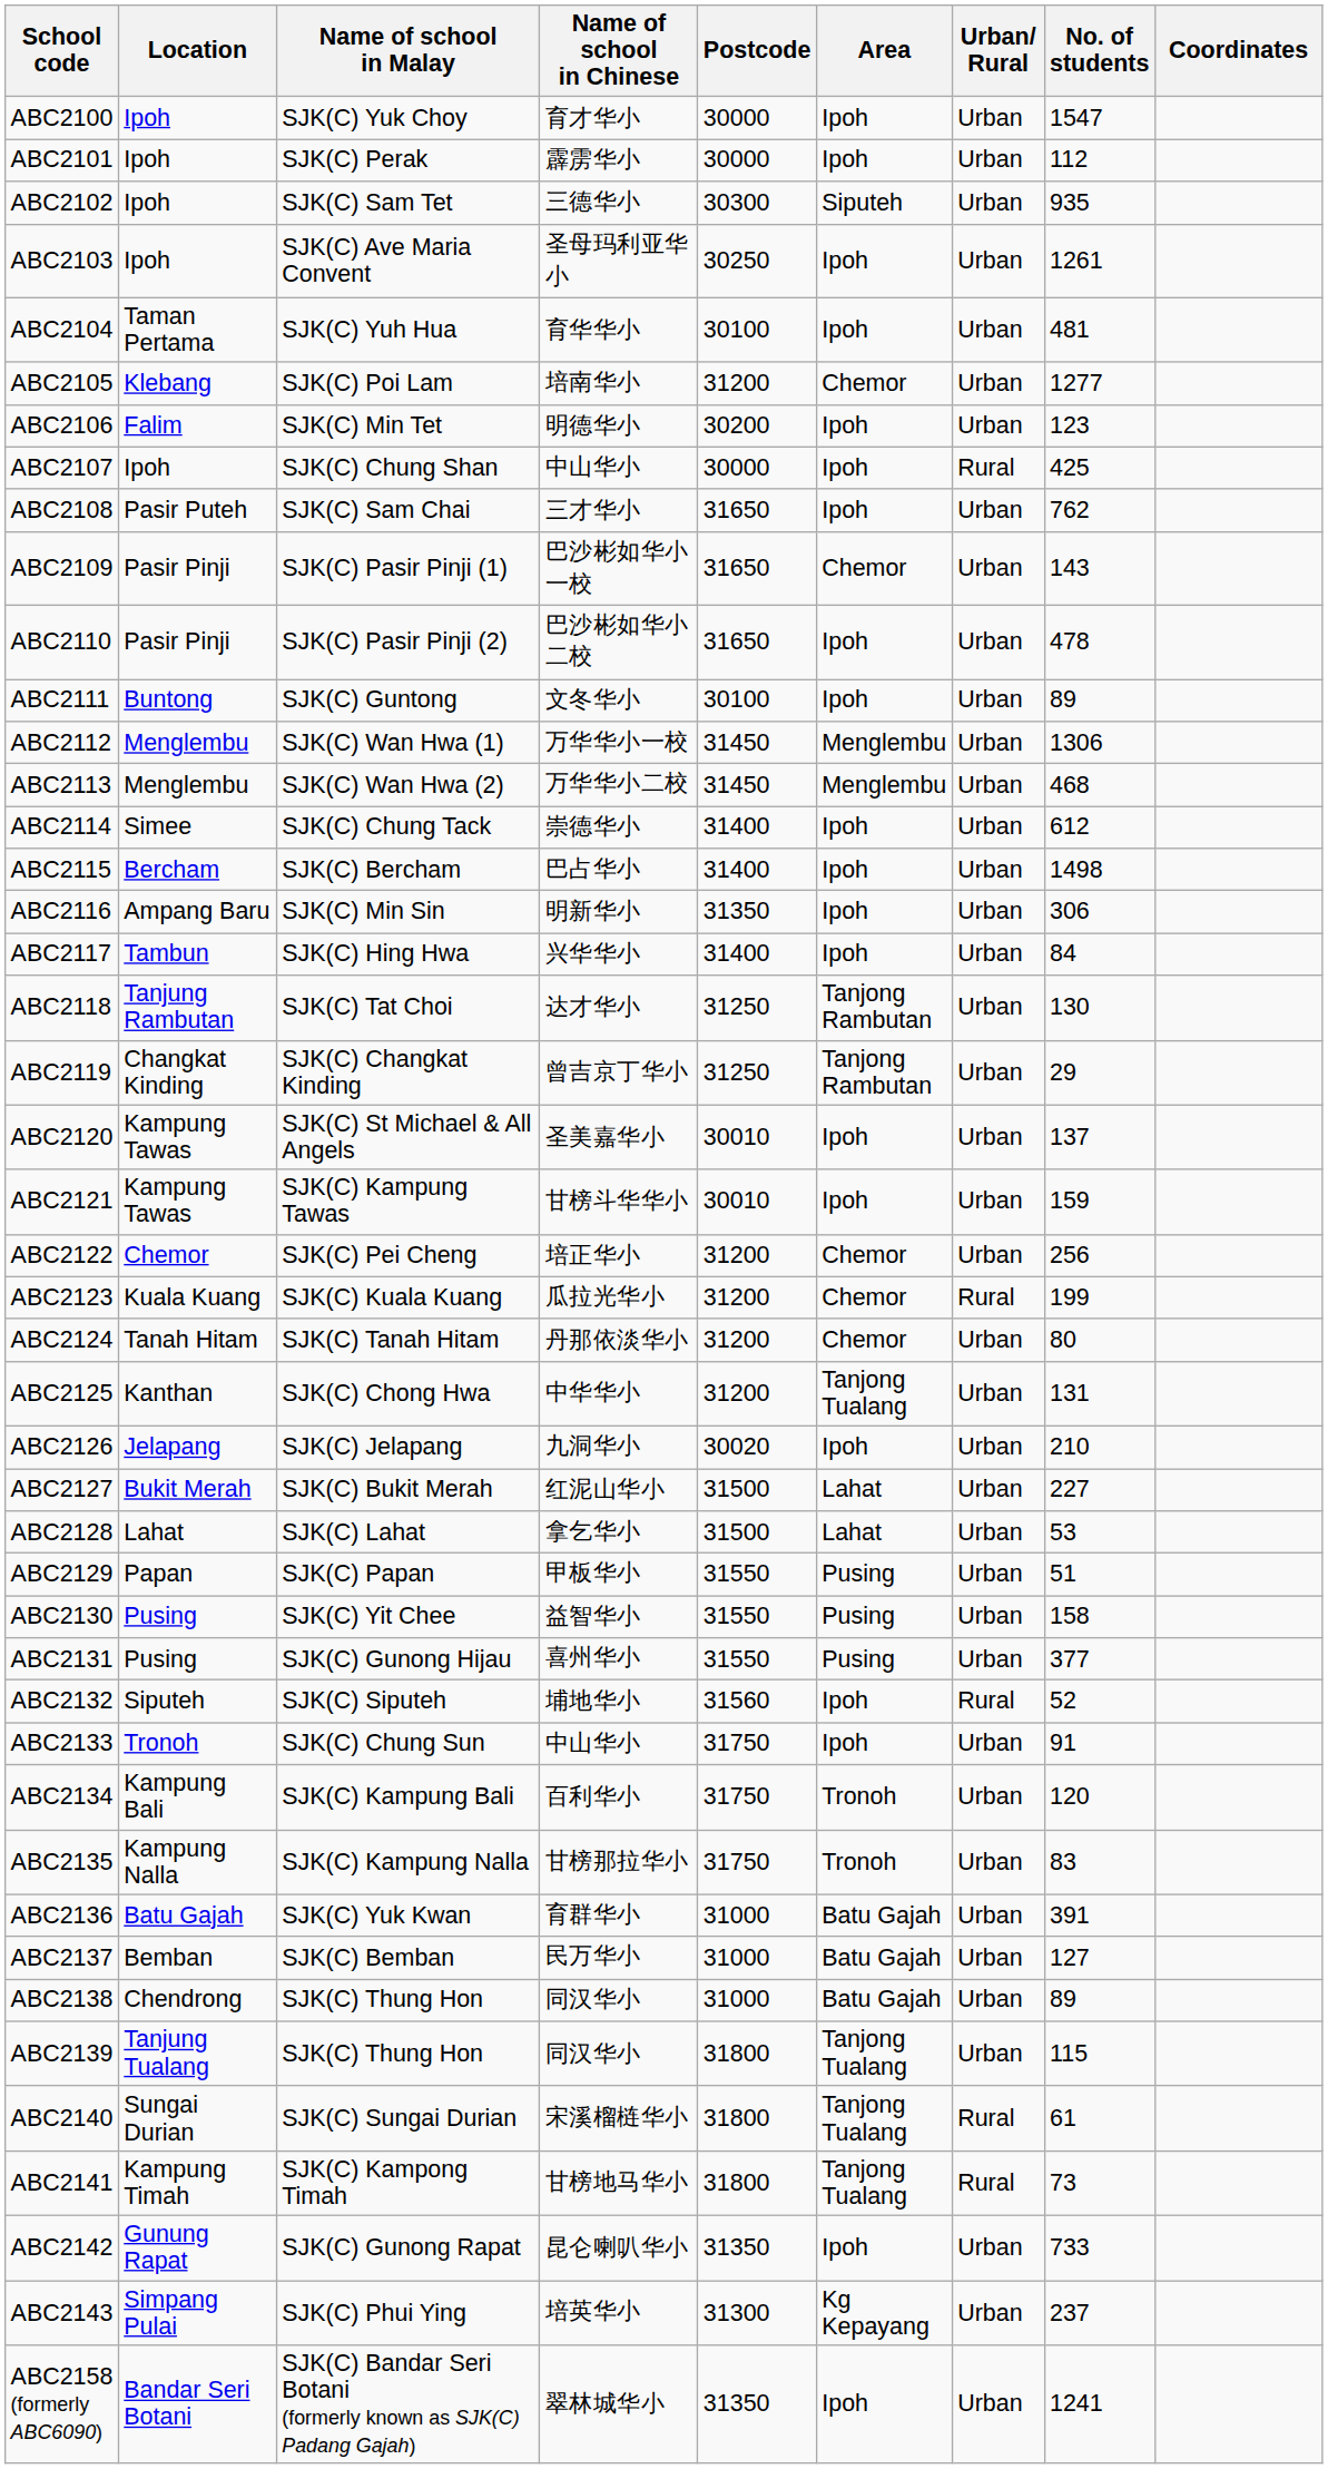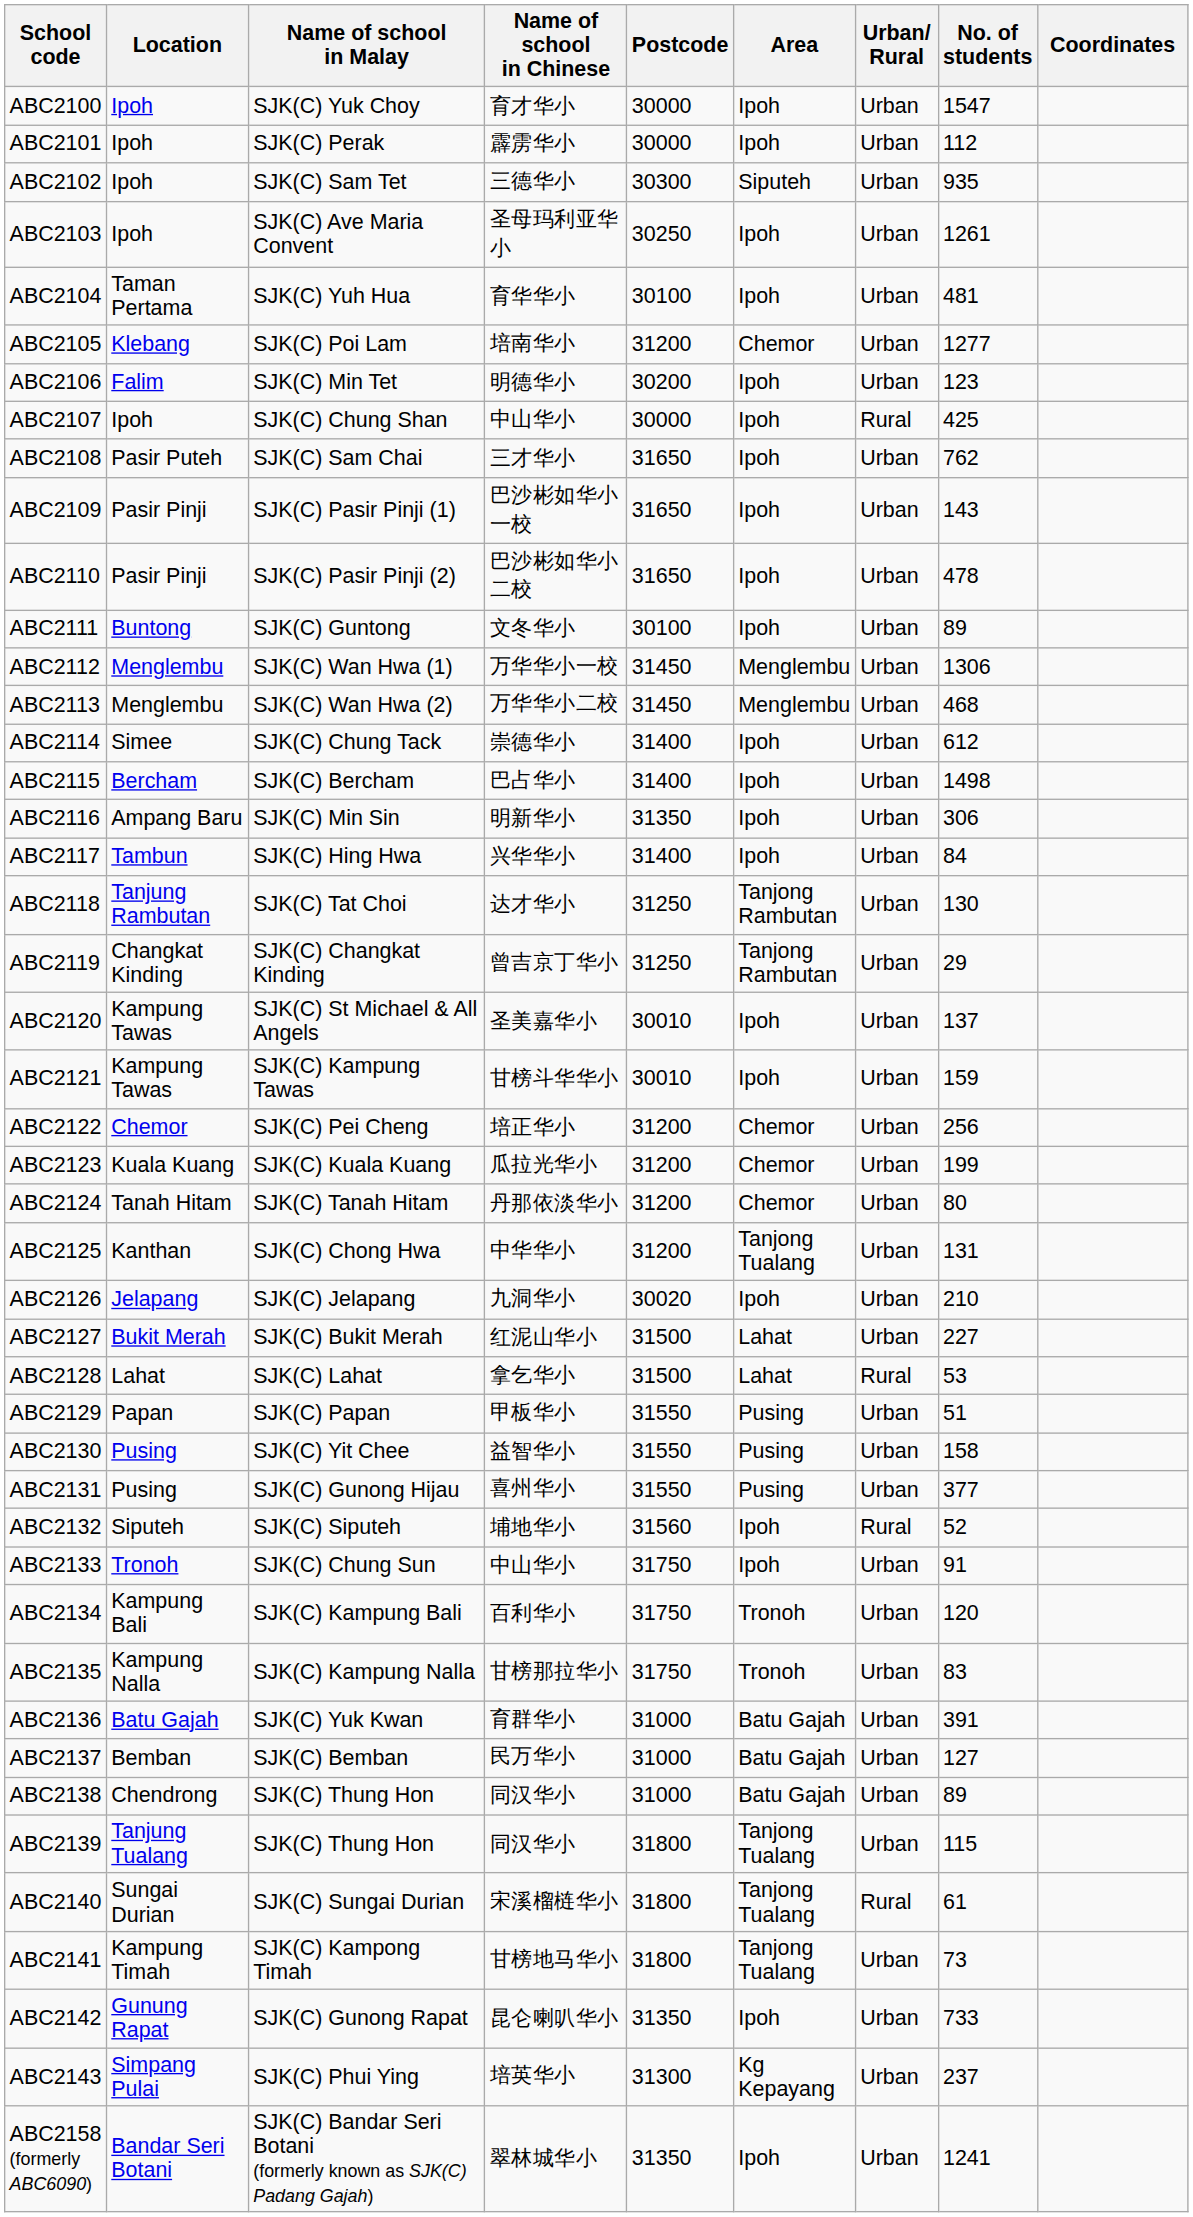 <table class="wikitable sortable" style="width:100%">
 <tr>
 <th style="width:8%">School<br>code</th>
 <th style="width:12%">Location</th>
 <th style="width:20%">Name of school<br>in Malay</th>
 <th style="width:12%">Name of school<br>in Chinese</th>
 <th style="width:7%">Postcode</th>
 <th style="width:10%">Area</th>
 <th style="width:7%">Urban/<br>Rural</th>
 <th style="width:6%">No. of<br>students</th>
 <th style="width:18% white-space: nowrap;">Coordinates</th>
 </tr>
 <tr>
 <td>ABC2100</td>
 <td><a href='#'>Ipoh</a></td>
 <td>SJK(C) Yuk Choy</td>
 <td>育才华小</td>
 <td>30000</td>
 <td>Ipoh</td>
 <td>Urban</td>
 <td>1547</td>
 <td></td>
 </tr>
 <tr>
 <td>ABC2101</td>
 <td>Ipoh</td>
 <td>SJK(C) Perak</td>
 <td>霹雳华小</td>
 <td>30000</td>
 <td>Ipoh</td>
 <td>Urban</td>
 <td>112</td>
 <td></td>
 </tr>
 <tr>
 <td>ABC2102</td>
 <td>Ipoh</td>
 <td>SJK(C) Sam Tet</td>
 <td>三德华小</td>
 <td>30300</td>
 <td>Siputeh</td>
 <td>Urban</td>
 <td>935</td>
 <td></td>
 </tr>
 <tr>
 <td>ABC2103</td>
 <td>Ipoh</td>
 <td>SJK(C) Ave Maria Convent</td>
 <td>圣母玛利亚华小</td>
 <td>30250</td>
 <td>Ipoh</td>
 <td>Urban</td>
 <td>1261</td>
 <td></td>
 </tr>
 <tr>
 <td>ABC2104</td>
 <td>Taman Pertama</td>
 <td>SJK(C) Yuh Hua</td>
 <td>育华华小</td>
 <td>30100</td>
 <td>Ipoh</td>
 <td>Urban</td>
 <td>481</td>
 <td></td>
 </tr>
 <tr>
 <td>ABC2105</td>
 <td><a href='#'>Klebang</a></td>
 <td>SJK(C) Poi Lam</td>
 <td>培南华小</td>
 <td>31200</td>
 <td>Chemor</td>
 <td>Urban</td>
 <td>1277</td>
 <td></td>
 </tr>
 <tr>
 <td>ABC2106</td>
 <td><a href='#'>Falim</a></td>
 <td>SJK(C) Min Tet</td>
 <td>明德华小</td>
 <td>30200</td>
 <td>Ipoh</td>
 <td>Urban</td>
 <td>123</td>
 <td></td>
 </tr>
 <tr>
 <td>ABC2107</td>
 <td>Ipoh</td>
 <td>SJK(C) Chung Shan</td>
 <td>中山华小</td>
 <td>30000</td>
 <td>Ipoh</td>
 <td>Rural</td>
 <td>425</td>
 <td></td>
 </tr>
 <tr>
 <td>ABC2108</td>
 <td>Pasir Puteh</td>
 <td>SJK(C) Sam Chai</td>
 <td>三才华小</td>
 <td>31650</td>
 <td>Ipoh</td>
 <td>Urban</td>
 <td>762</td>
 <td></td>
 </tr>
 <tr>
 <td>ABC2109</td>
 <td>Pasir Pinji</td>
 <td>SJK(C) Pasir Pinji (1)</td>
 <td>巴沙彬如华小一校</td>
 <td>31650</td>
-<td>Chemor</td>
+<td>Ipoh</td>
 <td>Urban</td>
 <td>143</td>
 <td></td>
 </tr>
 <tr>
 <td>ABC2110</td>
 <td>Pasir Pinji</td>
 <td>SJK(C) Pasir Pinji (2)</td>
 <td>巴沙彬如华小二校</td>
 <td>31650</td>
 <td>Ipoh</td>
 <td>Urban</td>
 <td>478</td>
 <td></td>
 </tr>
 <tr>
 <td>ABC2111</td>
 <td><a href='#'>Buntong</a></td>
 <td>SJK(C) Guntong</td>
 <td>文冬华小</td>
 <td>30100</td>
 <td>Ipoh</td>
 <td>Urban</td>
 <td>89</td>
 <td></td>
 </tr>
 <tr>
 <td>ABC2112</td>
 <td><a href='#'>Menglembu</a></td>
 <td>SJK(C) Wan Hwa (1)</td>
 <td>万华华小一校</td>
 <td>31450</td>
 <td>Menglembu</td>
 <td>Urban</td>
 <td>1306</td>
 <td></td>
 </tr>
 <tr>
 <td>ABC2113</td>
 <td>Menglembu</td>
 <td>SJK(C) Wan Hwa (2)</td>
 <td>万华华小二校</td>
 <td>31450</td>
 <td>Menglembu</td>
 <td>Urban</td>
 <td>468</td>
 <td></td>
 </tr>
 <tr>
 <td>ABC2114</td>
 <td>Simee</td>
 <td>SJK(C) Chung Tack</td>
 <td>崇德华小</td>
 <td>31400</td>
 <td>Ipoh</td>
 <td>Urban</td>
 <td>612</td>
 <td></td>
 </tr>
 <tr>
 <td>ABC2115</td>
 <td><a href='#'>Bercham</a></td>
 <td>SJK(C) Bercham</td>
 <td>巴占华小</td>
 <td>31400</td>
 <td>Ipoh</td>
 <td>Urban</td>
 <td>1498</td>
 <td></td>
 </tr>
 <tr>
 <td>ABC2116</td>
 <td>Ampang Baru</td>
 <td>SJK(C) Min Sin</td>
 <td>明新华小</td>
 <td>31350</td>
 <td>Ipoh</td>
 <td>Urban</td>
 <td>306</td>
 <td></td>
 </tr>
 <tr>
 <td>ABC2117</td>
 <td><a href='#'>Tambun</a></td>
 <td>SJK(C) Hing Hwa</td>
 <td>兴华华小</td>
 <td>31400</td>
 <td>Ipoh</td>
 <td>Urban</td>
 <td>84</td>
 <td></td>
 </tr>
 <tr>
 <td>ABC2118</td>
 <td><a href='#'>Tanjung Rambutan</a></td>
 <td>SJK(C) Tat Choi</td>
 <td>达才华小</td>
 <td>31250</td>
 <td>Tanjong Rambutan</td>
 <td>Urban</td>
 <td>130</td>
 <td></td>
 </tr>
 <tr>
 <td>ABC2119</td>
 <td>Changkat Kinding</td>
 <td>SJK(C) Changkat Kinding</td>
 <td>曾吉京丁华小</td>
 <td>31250</td>
 <td>Tanjong Rambutan</td>
 <td>Urban</td>
 <td>29</td>
 <td></td>
 </tr>
 <tr>
 <td>ABC2120</td>
 <td>Kampung Tawas</td>
 <td>SJK(C) St Michael & All Angels</td>
 <td>圣美嘉华小</td>
 <td>30010</td>
 <td>Ipoh</td>
 <td>Urban</td>
 <td>137</td>
 <td></td>
 </tr>
 <tr>
 <td>ABC2121</td>
 <td>Kampung Tawas</td>
 <td>SJK(C) Kampung Tawas</td>
 <td>甘榜斗华华小</td>
 <td>30010</td>
 <td>Ipoh</td>
 <td>Urban</td>
 <td>159</td>
 <td></td>
 </tr>
 <tr>
 <td>ABC2122</td>
 <td><a href='#'>Chemor</a></td>
 <td>SJK(C) Pei Cheng</td>
 <td>培正华小</td>
 <td>31200</td>
 <td>Chemor</td>
 <td>Urban</td>
 <td>256</td>
 <td></td>
 </tr>
 <tr>
 <td>ABC2123</td>
 <td>Kuala Kuang</td>
 <td>SJK(C) Kuala Kuang</td>
 <td>瓜拉光华小</td>
 <td>31200</td>
 <td>Chemor</td>
-<td>Rural</td>
+<td>Urban</td>
 <td>199</td>
 <td></td>
 </tr>
 <tr>
 <td>ABC2124</td>
 <td>Tanah Hitam</td>
 <td>SJK(C) Tanah Hitam</td>
 <td>丹那依淡华小</td>
 <td>31200</td>
 <td>Chemor</td>
 <td>Urban</td>
 <td>80</td>
 <td></td>
 </tr>
 <tr>
 <td>ABC2125</td>
 <td>Kanthan</td>
 <td>SJK(C) Chong Hwa</td>
 <td>中华华小</td>
 <td>31200</td>
 <td>Tanjong Tualang</td>
 <td>Urban</td>
 <td>131</td>
 <td></td>
 </tr>
 <tr>
 <td>ABC2126</td>
 <td><a href='#'>Jelapang</a></td>
 <td>SJK(C) Jelapang</td>
 <td>九洞华小</td>
 <td>30020</td>
 <td>Ipoh</td>
 <td>Urban</td>
 <td>210</td>
 <td></td>
 </tr>
 <tr>
 <td>ABC2127</td>
 <td><a href='#'>Bukit Merah</a></td>
 <td>SJK(C) Bukit Merah</td>
 <td>红泥山华小</td>
 <td>31500</td>
 <td>Lahat</td>
 <td>Urban</td>
 <td>227</td>
 <td></td>
 </tr>
 <tr>
 <td>ABC2128</td>
 <td>Lahat</td>
 <td>SJK(C) Lahat</td>
 <td>拿乞华小</td>
 <td>31500</td>
 <td>Lahat</td>
-<td>Urban</td>
+<td>Rural</td>
 <td>53</td>
 <td></td>
 </tr>
 <tr>
 <td>ABC2129</td>
 <td>Papan</td>
 <td>SJK(C) Papan</td>
 <td>甲板华小</td>
 <td>31550</td>
 <td>Pusing</td>
 <td>Urban</td>
 <td>51</td>
 <td></td>
 </tr>
 <tr>
 <td>ABC2130</td>
 <td><a href='#'>Pusing</a></td>
 <td>SJK(C) Yit Chee</td>
 <td>益智华小</td>
 <td>31550</td>
 <td>Pusing</td>
 <td>Urban</td>
 <td>158</td>
 <td></td>
 </tr>
 <tr>
 <td>ABC2131</td>
 <td>Pusing</td>
 <td>SJK(C) Gunong Hijau</td>
 <td>喜州华小</td>
 <td>31550</td>
 <td>Pusing</td>
 <td>Urban</td>
 <td>377</td>
 <td></td>
 </tr>
 <tr>
 <td>ABC2132</td>
 <td>Siputeh</td>
 <td>SJK(C) Siputeh</td>
 <td>埔地华小</td>
 <td>31560</td>
 <td>Ipoh</td>
 <td>Rural</td>
 <td>52</td>
 <td></td>
 </tr>
 <tr>
 <td>ABC2133</td>
 <td><a href='#'>Tronoh</a></td>
 <td>SJK(C) Chung Sun</td>
 <td>中山华小</td>
 <td>31750</td>
 <td>Ipoh</td>
 <td>Urban</td>
 <td>91</td>
 <td></td>
 </tr>
 <tr>
 <td>ABC2134</td>
 <td>Kampung Bali</td>
 <td>SJK(C) Kampung Bali</td>
 <td>百利华小</td>
 <td>31750</td>
 <td>Tronoh</td>
 <td>Urban</td>
 <td>120</td>
 <td></td>
 </tr>
 <tr>
 <td>ABC2135</td>
 <td>Kampung Nalla</td>
 <td>SJK(C) Kampung Nalla</td>
 <td>甘榜那拉华小</td>
 <td>31750</td>
 <td>Tronoh</td>
 <td>Urban</td>
 <td>83</td>
 <td></td>
 </tr>
 <tr>
 <td>ABC2136</td>
 <td><a href='#'>Batu Gajah</a></td>
 <td>SJK(C) Yuk Kwan</td>
 <td>育群华小</td>
 <td>31000</td>
 <td>Batu Gajah</td>
 <td>Urban</td>
 <td>391</td>
 <td></td>
 </tr>
 <tr>
 <td>ABC2137</td>
 <td>Bemban</td>
 <td>SJK(C) Bemban</td>
 <td>民万华小</td>
 <td>31000</td>
 <td>Batu Gajah</td>
 <td>Urban</td>
 <td>127</td>
 <td></td>
 </tr>
 <tr>
 <td>ABC2138</td>
 <td>Chendrong</td>
 <td>SJK(C) Thung Hon</td>
 <td>同汉华小</td>
 <td>31000</td>
 <td>Batu Gajah</td>
 <td>Urban</td>
 <td>89</td>
 <td></td>
 </tr>
 <tr>
 <td>ABC2139</td>
 <td><a href='#'>Tanjung Tualang</a></td>
 <td>SJK(C) Thung Hon</td>
 <td>同汉华小</td>
 <td>31800</td>
 <td>Tanjong Tualang</td>
 <td>Urban</td>
 <td>115</td>
 <td></td>
 </tr>
 <tr>
 <td>ABC2140</td>
 <td>Sungai Durian</td>
 <td>SJK(C) Sungai Durian</td>
 <td>宋溪榴梿华小</td>
 <td>31800</td>
 <td>Tanjong Tualang</td>
 <td>Rural</td>
 <td>61</td>
 <td></td>
 </tr>
 <tr>
 <td>ABC2141</td>
 <td>Kampung Timah</td>
 <td>SJK(C) Kampong Timah</td>
 <td>甘榜地马华小</td>
 <td>31800</td>
 <td>Tanjong Tualang</td>
-<td>Rural</td>
+<td>Urban</td>
 <td>73</td>
 <td></td>
 </tr>
 <tr>
 <td>ABC2142</td>
 <td><a href='#'>Gunung Rapat</a></td>
 <td>SJK(C) Gunong Rapat</td>
 <td>昆仑喇叭华小</td>
 <td>31350</td>
 <td>Ipoh</td>
 <td>Urban</td>
 <td>733</td>
 <td></td>
 </tr>
 <tr>
 <td>ABC2143</td>
 <td><a href='#'>Simpang Pulai</a></td>
 <td>SJK(C) Phui Ying</td>
 <td>培英华小</td>
 <td>31300</td>
 <td>Kg Kepayang</td>
 <td>Urban</td>
 <td>237</td>
 <td></td>
 </tr>
 <tr>
 <td>ABC2158<br><small>(formerly <em>ABC6090</em>)</small></td>
 <td><a href='#'>Bandar Seri Botani</a></td>
 <td>SJK(C) Bandar Seri Botani<br><small>(formerly known as <em>SJK(C) Padang Gajah</em>)</small></td>
 <td>翠林城华小</td>
 <td>31350</td>
 <td>Ipoh</td>
 <td>Urban</td>
 <td>1241</td>
 <td></td>
 </tr>
 </table>
